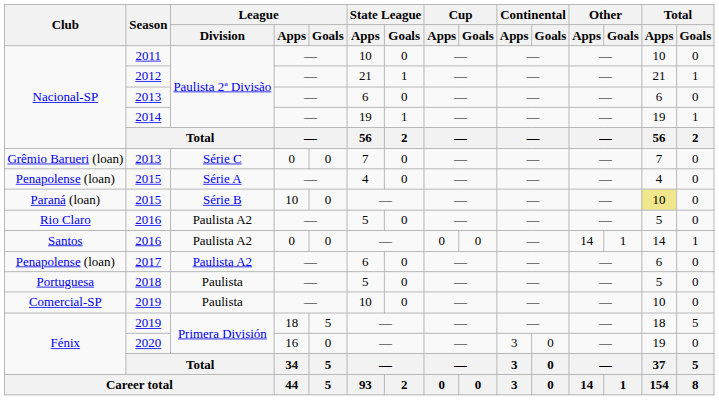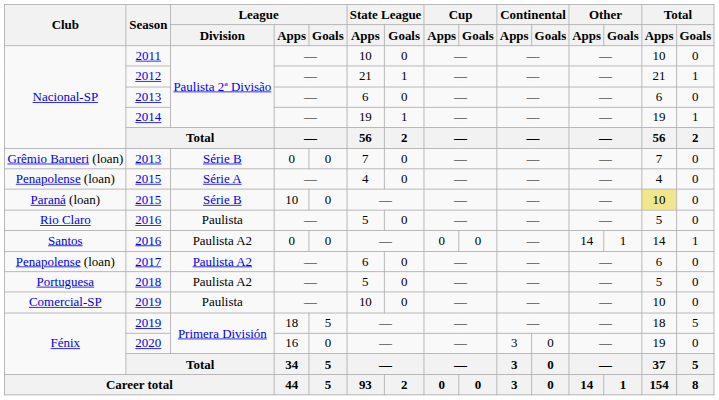 <table class="wikitable" style="text-align: center;">
 <tr>
 <th rowspan="2">Club</th>
 <th rowspan="2">Season</th>
 <th colspan="3">League</th>
 <th colspan="2">State League</th>
 <th colspan="2">Cup</th>
 <th colspan="2">Continental</th>
 <th colspan="2">Other</th>
 <th colspan="2">Total</th>
 </tr>
 <tr>
 <th>Division</th>
 <th>Apps</th>
 <th>Goals</th>
 <th>Apps</th>
 <th>Goals</th>
 <th>Apps</th>
 <th>Goals</th>
 <th>Apps</th>
 <th>Goals</th>
 <th>Apps</th>
 <th>Goals</th>
 <th>Apps</th>
 <th>Goals</th>
 </tr>
 <tr>
 <td rowspan="5" valign="center"><a href='#'>Nacional-SP</a></td>
 <td><a href='#'>2011</a></td>
 <td rowspan="4"><a href='#'>Paulista 2ª Divisão</a></td>
 <td colspan="2">—</td>
 <td>10</td>
 <td>0</td>
 <td colspan="2">—</td>
 <td colspan="2">—</td>
 <td colspan="2">—</td>
 <td>10</td>
 <td>0</td>
 </tr>
 <tr>
 <td><a href='#'>2012</a></td>
 <td colspan="2">—</td>
 <td>21</td>
 <td>1</td>
 <td colspan="2">—</td>
 <td colspan="2">—</td>
 <td colspan="2">—</td>
 <td>21</td>
 <td>1</td>
 </tr>
 <tr>
 <td><a href='#'>2013</a></td>
 <td colspan="2">—</td>
 <td>6</td>
 <td>0</td>
 <td colspan="2">—</td>
 <td colspan="2">—</td>
 <td colspan="2">—</td>
 <td>6</td>
 <td>0</td>
 </tr>
 <tr>
 <td><a href='#'>2014</a></td>
 <td colspan="2">—</td>
 <td>19</td>
 <td>1</td>
 <td colspan="2">—</td>
 <td colspan="2">—</td>
 <td colspan="2">—</td>
 <td>19</td>
 <td>1</td>
 </tr>
 <tr>
 <th colspan="2">Total</th>
 <th colspan="2">—</th>
 <th>56</th>
 <th>2</th>
 <th colspan="2">—</th>
 <th colspan="2">—</th>
 <th colspan="2">—</th>
 <th>56</th>
 <th>2</th>
 </tr>
 <tr>
 <td valign="center"><a href='#'>Grêmio Barueri</a> (loan)</td>
 <td><a href='#'>2013</a></td>
-<td><a href='#'>Série C</a></td>
+<td><a href='#'>Série B</a></td>
 <td>0</td>
 <td>0</td>
 <td>7</td>
 <td>0</td>
 <td colspan="2">—</td>
 <td colspan="2">—</td>
 <td colspan="2">—</td>
 <td>7</td>
 <td>0</td>
 </tr>
 <tr>
 <td valign="center"><a href='#'>Penapolense</a> (loan)</td>
 <td><a href='#'>2015</a></td>
 <td><a href='#'>Série A</a></td>
 <td colspan="2">—</td>
 <td>4</td>
 <td>0</td>
 <td colspan="2">—</td>
 <td colspan="2">—</td>
 <td colspan="2">—</td>
 <td>4</td>
 <td>0</td>
 </tr>
 <tr>
 <td valign="center"><a href='#'>Paraná</a> (loan)</td>
 <td><a href='#'>2015</a></td>
 <td><a href='#'>Série B</a></td>
 <td>10</td>
 <td>0</td>
 <td colspan="2">—</td>
 <td colspan="2">—</td>
 <td colspan="2">—</td>
 <td colspan="2">—</td>
 <td style="background: khaki;">10</td>
 <td>0</td>
 </tr>
 <tr>
 <td valign="center"><a href='#'>Rio Claro</a></td>
 <td><a href='#'>2016</a></td>
-<td>Paulista A2</td>
+<td>Paulista</td>
 <td colspan="2">—</td>
 <td>5</td>
 <td>0</td>
 <td colspan="2">—</td>
 <td colspan="2">—</td>
 <td colspan="2">—</td>
 <td>5</td>
 <td>0</td>
 </tr>
 <tr>
 <td valign="center"><a href='#'>Santos</a></td>
 <td><a href='#'>2016</a></td>
 <td>Paulista A2</td>
 <td>0</td>
 <td>0</td>
 <td colspan="2">—</td>
 <td>0</td>
 <td>0</td>
 <td colspan="2">—</td>
 <td>14</td>
 <td>1</td>
 <td>14</td>
 <td>1</td>
 </tr>
 <tr>
 <td valign="center"><a href='#'>Penapolense</a> (loan)</td>
 <td><a href='#'>2017</a></td>
 <td><a href='#'>Paulista A2</a></td>
 <td colspan="2">—</td>
 <td>6</td>
 <td>0</td>
 <td colspan="2">—</td>
 <td colspan="2">—</td>
 <td colspan="2">—</td>
 <td>6</td>
 <td>0</td>
 </tr>
 <tr>
 <td valign="center"><a href='#'>Portuguesa</a></td>
 <td><a href='#'>2018</a></td>
-<td>Paulista</td>
+<td>Paulista A2</td>
 <td colspan="2">—</td>
 <td>5</td>
 <td>0</td>
 <td colspan="2">—</td>
 <td colspan="2">—</td>
 <td colspan="2">—</td>
 <td>5</td>
 <td>0</td>
 </tr>
 <tr>
 <td valign="center"><a href='#'>Comercial-SP</a></td>
 <td><a href='#'>2019</a></td>
 <td>Paulista</td>
 <td colspan="2">—</td>
 <td>10</td>
 <td>0</td>
 <td colspan="2">—</td>
 <td colspan="2">—</td>
 <td colspan="2">—</td>
 <td>10</td>
 <td>0</td>
 </tr>
 <tr>
 <td rowspan="3" valign="center"><a href='#'>Fénix</a></td>
 <td><a href='#'>2019</a></td>
 <td rowspan="2"><a href='#'>Primera División</a></td>
 <td>18</td>
 <td>5</td>
 <td colspan="2">—</td>
 <td colspan="2">—</td>
 <td colspan="2">—</td>
 <td colspan="2">—</td>
 <td>18</td>
 <td>5</td>
 </tr>
 <tr>
 <td><a href='#'>2020</a></td>
 <td>16</td>
 <td>0</td>
 <td colspan="2">—</td>
 <td colspan="2">—</td>
 <td>3</td>
 <td>0</td>
 <td colspan="2">—</td>
 <td>19</td>
 <td>0</td>
 </tr>
 <tr>
 <th colspan="2">Total</th>
 <th>34</th>
 <th>5</th>
 <th colspan="2">—</th>
 <th colspan="2">—</th>
 <th>3</th>
 <th>0</th>
 <th colspan="2">—</th>
 <th>37</th>
 <th>5</th>
 </tr>
 <tr>
 <th colspan="3"><strong>Career total</strong></th>
 <th>44</th>
 <th>5</th>
 <th>93</th>
 <th>2</th>
 <th>0</th>
 <th>0</th>
 <th>3</th>
 <th>0</th>
 <th>14</th>
 <th>1</th>
 <th>154</th>
 <th>8</th>
 </tr>
 </table>
